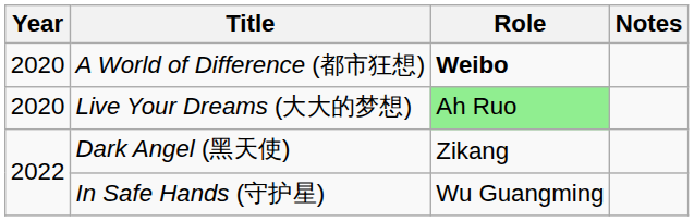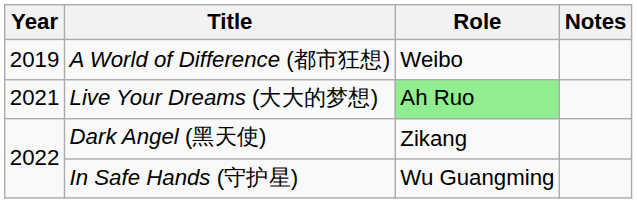 <table class="wikitable sortable">
 <tr>
 <th>Year</th>
 <th>Title</th>
 <th>Role</th>
 <th class="unsortable">Notes</th>
 </tr>
 <tr>
-<td>2020</td>
+<td>2019</td>
 <td><em>A World of Difference</em> (都市狂想)</td>
-<td><strong>Weibo</strong></td>
+<td>Weibo</td>
 <td></td>
 </tr>
 <tr>
-<td>2020</td>
+<td>2021</td>
 <td><em>Live Your Dreams</em> (大大的梦想)</td>
 <td style="background: lightgreen;">Ah Ruo</td>
 <td></td>
 </tr>
 <tr>
 <td rowspan="2">2022</td>
 <td><em>Dark Angel</em> (黑天使)</td>
 <td>Zikang</td>
 <td></td>
 </tr>
 <tr>
 <td><em>In Safe Hands</em> (守护星)</td>
 <td>Wu Guangming</td>
 <td></td>
 </tr>
 </table>
